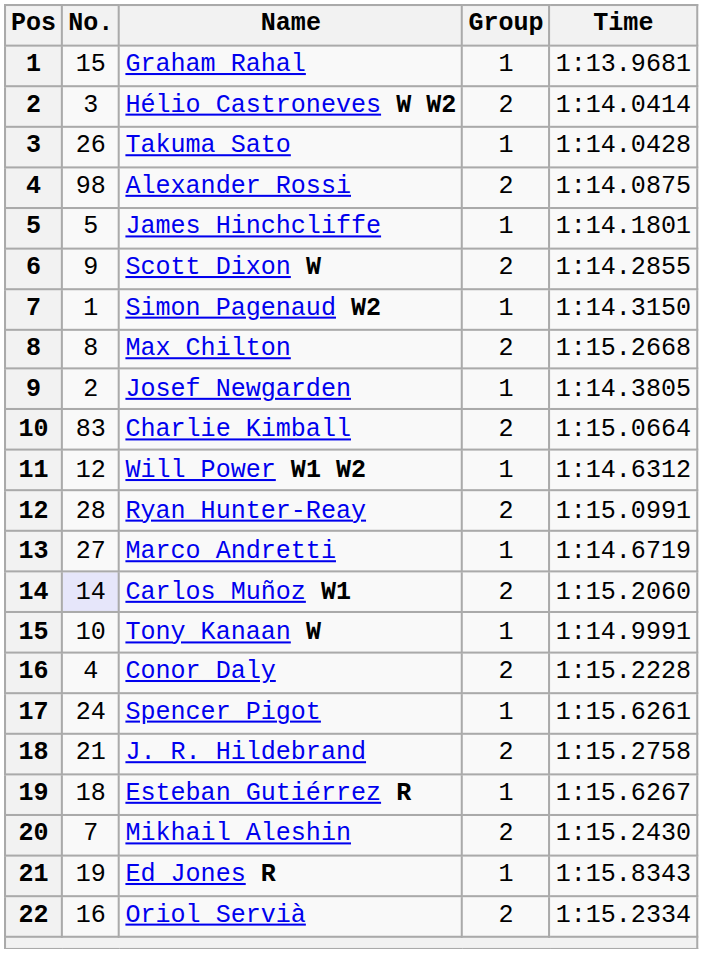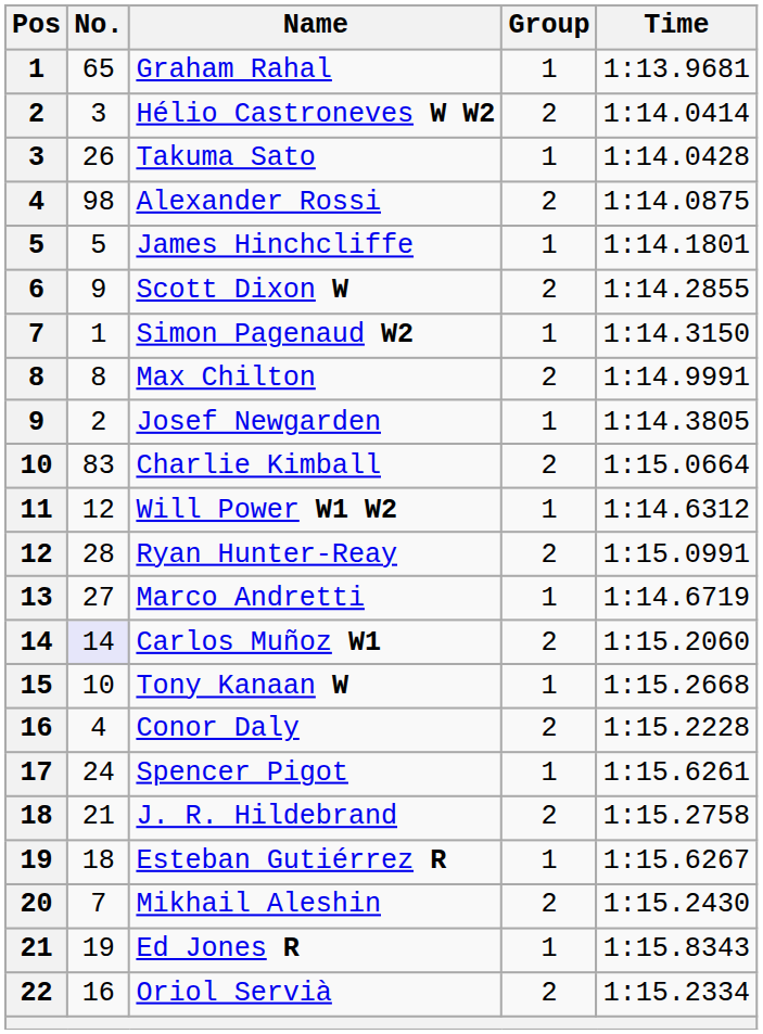 <table class="wikitable sortable" style="text-align:center; font-size: 95%;">
 <tr>
 <th>Pos</th>
 <th>No.</th>
 <th>Name</th>
 <th>Group</th>
 <th>Time</th>
 </tr>
 <tr>
 <th scope="row">1</th>
-<td>15</td>
+<td>65</td>
 <td align="left"> <a href='#'>Graham Rahal</a></td>
 <td>1</td>
 <td>1:13.9681</td>
 </tr>
 <tr>
 <th scope="row">2</th>
 <td>3</td>
 <td align="left"> <a href='#'>Hélio Castroneves</a> <strong><span>W</span></strong> <strong><span>W2</span></strong></td>
 <td>2</td>
 <td>1:14.0414</td>
 </tr>
 <tr>
 <th scope="row">3</th>
 <td>26</td>
 <td align="left"> <a href='#'>Takuma Sato</a></td>
 <td>1</td>
 <td>1:14.0428</td>
 </tr>
 <tr>
 <th scope="row">4</th>
 <td>98</td>
 <td align="left"> <a href='#'>Alexander Rossi</a></td>
 <td>2</td>
 <td>1:14.0875</td>
 </tr>
 <tr>
 <th scope="row">5</th>
 <td>5</td>
 <td align="left"> <a href='#'>James Hinchcliffe</a></td>
 <td>1</td>
 <td>1:14.1801</td>
 </tr>
 <tr>
 <th scope="row">6</th>
 <td>9</td>
 <td align="left"> <a href='#'>Scott Dixon</a> <strong><span>W</span></strong></td>
 <td>2</td>
 <td>1:14.2855</td>
 </tr>
 <tr>
 <th scope="row">7</th>
 <td>1</td>
 <td align="left"> <a href='#'>Simon Pagenaud</a> <strong><span>W2</span></strong></td>
 <td>1</td>
 <td>1:14.3150</td>
 </tr>
 <tr>
 <th scope="row">8</th>
 <td>8</td>
 <td align="left"> <a href='#'>Max Chilton</a></td>
 <td>2</td>
-<td>1:15.2668</td>
+<td>1:14.9991</td>
 </tr>
 <tr>
 <th scope="row">9</th>
 <td>2</td>
 <td align="left"> <a href='#'>Josef Newgarden</a></td>
 <td>1</td>
 <td>1:14.3805</td>
 </tr>
 <tr>
 <th scope="row">10</th>
 <td>83</td>
 <td align="left"> <a href='#'>Charlie Kimball</a></td>
 <td>2</td>
 <td>1:15.0664</td>
 </tr>
 <tr>
 <th scope="row">11</th>
 <td>12</td>
 <td align="left"> <a href='#'>Will Power</a> <strong><span>W1</span></strong> <strong><span>W2</span></strong></td>
 <td>1</td>
 <td>1:14.6312</td>
 </tr>
 <tr>
 <th scope="row">12</th>
 <td>28</td>
 <td align="left"> <a href='#'>Ryan Hunter-Reay</a></td>
 <td>2</td>
 <td>1:15.0991</td>
 </tr>
 <tr>
 <th scope="row">13</th>
 <td>27</td>
 <td align="left"> <a href='#'>Marco Andretti</a></td>
 <td>1</td>
 <td>1:14.6719</td>
 </tr>
 <tr>
 <th scope="row">14</th>
 <td style="background: lavender;">14</td>
 <td align="left"> <a href='#'>Carlos Muñoz</a> <strong><span>W1</span></strong></td>
 <td>2</td>
 <td>1:15.2060</td>
 </tr>
 <tr>
 <th scope="row">15</th>
 <td>10</td>
 <td align="left"> <a href='#'>Tony Kanaan</a> <strong><span>W</span></strong></td>
 <td>1</td>
-<td>1:14.9991</td>
+<td>1:15.2668</td>
 </tr>
 <tr>
 <th scope="row">16</th>
 <td>4</td>
 <td align="left"> <a href='#'>Conor Daly</a></td>
 <td>2</td>
 <td>1:15.2228</td>
 </tr>
 <tr>
 <th scope="row">17</th>
 <td>24</td>
 <td align="left"> <a href='#'>Spencer Pigot</a></td>
 <td>1</td>
 <td>1:15.6261</td>
 </tr>
 <tr>
 <th scope="row">18</th>
 <td>21</td>
 <td align="left"> <a href='#'>J. R. Hildebrand</a></td>
 <td>2</td>
 <td>1:15.2758</td>
 </tr>
 <tr>
 <th scope="row">19</th>
 <td>18</td>
 <td align="left"> <a href='#'>Esteban Gutiérrez</a> <strong><span>R</span></strong></td>
 <td>1</td>
 <td>1:15.6267</td>
 </tr>
 <tr>
 <th scope="row">20</th>
 <td>7</td>
 <td align="left"> <a href='#'>Mikhail Aleshin</a></td>
 <td>2</td>
 <td>1:15.2430</td>
 </tr>
 <tr>
 <th scope="row">21</th>
 <td>19</td>
 <td align="left"> <a href='#'>Ed Jones</a> <strong><span>R</span></strong></td>
 <td>1</td>
 <td>1:15.8343</td>
 </tr>
 <tr>
 <th scope="row">22</th>
 <td>16</td>
 <td align="left"> <a href='#'>Oriol Servià</a></td>
 <td>2</td>
 <td>1:15.2334</td>
 </tr>
 <tr>
 <th colspan=11 align=center></th>
 </tr>
 </table>
